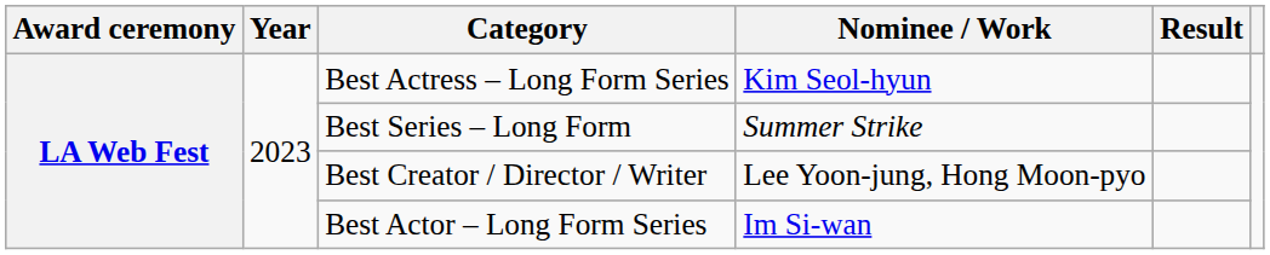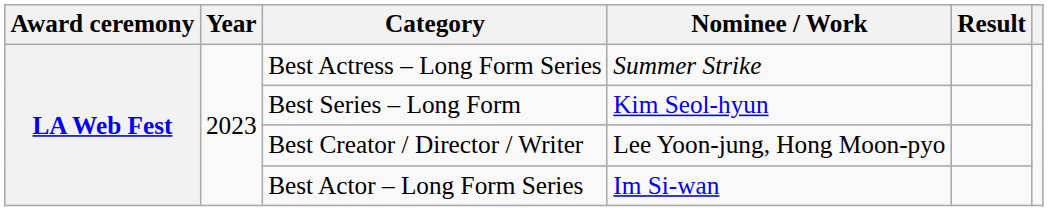 <table class="wikitable plainrowheaders sortable">
 <tr>
 <th scope="col">Award ceremony </th>
 <th scope="col">Year</th>
 <th scope="col">Category </th>
 <th scope="col">Nominee / Work</th>
 <th scope="col">Result</th>
 <th scope="col" class="unsortable"></th>
 </tr>
 <tr>
 <th rowspan="4" scope="row"><a href='#'>LA Web Fest</a></th>
 <td rowspan="4" style="text-align:center">2023</td>
 <td>Best Actress – Long Form Series</td>
-<td><a href='#'>Kim Seol-hyun</a></td>
+<td><em>Summer Strike</em></td>
 <td></td>
 <td rowspan="4" style="text-align:center"></td>
 </tr>
 <tr>
 <td>Best Series – Long Form</td>
-<td><em>Summer Strike</em></td>
+<td><a href='#'>Kim Seol-hyun</a></td>
 <td></td>
 </tr>
 <tr>
 <td>Best Creator / Director / Writer</td>
 <td>Lee Yoon-jung, Hong Moon-pyo</td>
 <td></td>
 </tr>
 <tr>
 <td>Best Actor – Long Form Series</td>
 <td><a href='#'>Im Si-wan</a></td>
 <td></td>
 </tr>
 </table>
